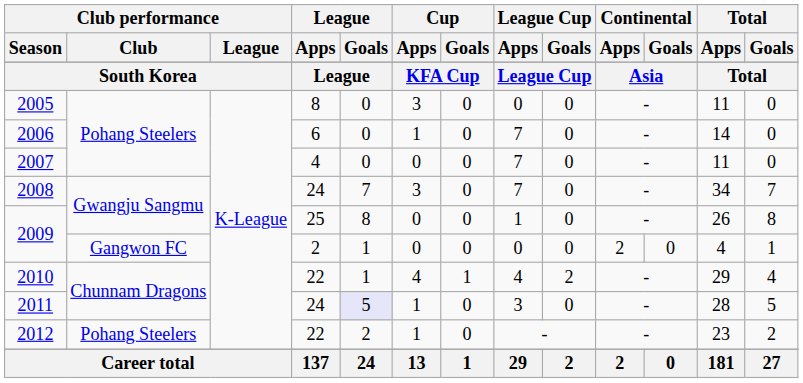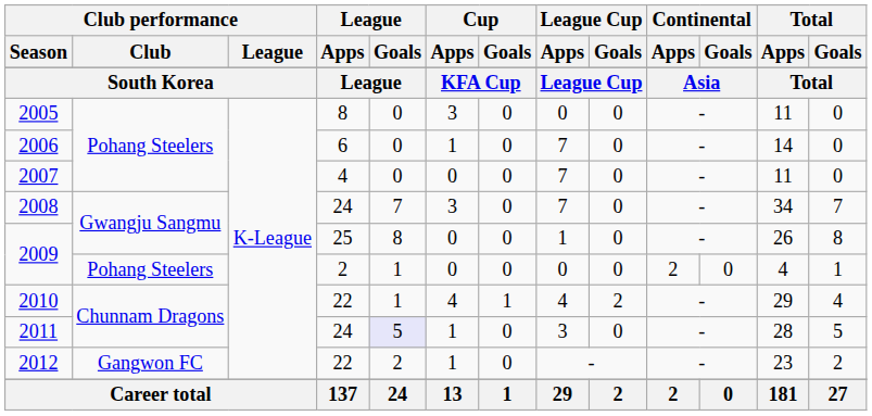 <table class="wikitable" style="text-align:center">
 <tr>
 <th colspan=3>Club performance</th>
 <th colspan=2>League</th>
 <th colspan=2>Cup</th>
 <th colspan=2>League Cup</th>
 <th colspan=2>Continental</th>
 <th colspan=2>Total</th>
 </tr>
 <tr>
 <th>Season</th>
 <th>Club</th>
 <th>League</th>
 <th>Apps</th>
 <th>Goals</th>
 <th>Apps</th>
 <th>Goals</th>
 <th>Apps</th>
 <th>Goals</th>
 <th>Apps</th>
 <th>Goals</th>
 <th>Apps</th>
 <th>Goals</th>
 </tr>
 <tr>
 </tr>
 <tr>
 <th colspan=3>South Korea</th>
 <th colspan=2>League</th>
 <th colspan=2><a href='#'>KFA Cup</a></th>
 <th colspan=2><a href='#'>League Cup</a></th>
 <th colspan=2><a href='#'>Asia</a></th>
 <th colspan=2>Total</th>
 </tr>
 <tr>
 <td><a href='#'>2005</a></td>
 <td rowspan="3"><a href='#'>Pohang Steelers</a></td>
 <td rowspan="9"><a href='#'>K-League</a></td>
 <td>8</td>
 <td>0</td>
 <td>3</td>
 <td>0</td>
 <td>0</td>
 <td>0</td>
 <td colspan="2">-</td>
 <td>11</td>
 <td>0</td>
 </tr>
 <tr>
 <td><a href='#'>2006</a></td>
 <td>6</td>
 <td>0</td>
 <td>1</td>
 <td>0</td>
 <td>7</td>
 <td>0</td>
 <td colspan="2">-</td>
 <td>14</td>
 <td>0</td>
 </tr>
 <tr>
 <td><a href='#'>2007</a></td>
 <td>4</td>
 <td>0</td>
 <td>0</td>
 <td>0</td>
 <td>7</td>
 <td>0</td>
 <td colspan="2">-</td>
 <td>11</td>
 <td>0</td>
 </tr>
 <tr>
 <td><a href='#'>2008</a></td>
 <td rowspan="2"><a href='#'>Gwangju Sangmu</a></td>
 <td>24</td>
 <td>7</td>
 <td>3</td>
 <td>0</td>
 <td>7</td>
 <td>0</td>
 <td colspan="2">-</td>
 <td>34</td>
 <td>7</td>
 </tr>
 <tr>
 <td rowspan="2"><a href='#'>2009</a></td>
 <td>25</td>
 <td>8</td>
 <td>0</td>
 <td>0</td>
 <td>1</td>
 <td>0</td>
 <td colspan="2">-</td>
 <td>26</td>
 <td>8</td>
 </tr>
 <tr>
-<td rowspan="1"><a href='#'>Gangwon FC</a></td>
+<td rowspan="1"><a href='#'>Pohang Steelers</a></td>
 <td>2</td>
 <td>1</td>
 <td>0</td>
 <td>0</td>
 <td>0</td>
 <td>0</td>
 <td>2</td>
 <td>0</td>
 <td>4</td>
 <td>1</td>
 </tr>
 <tr>
 <td><a href='#'>2010</a></td>
 <td rowspan="2"><a href='#'>Chunnam Dragons</a></td>
 <td>22</td>
 <td>1</td>
 <td>4</td>
 <td>1</td>
 <td>4</td>
 <td>2</td>
 <td colspan="2">-</td>
 <td>29</td>
 <td>4</td>
 </tr>
 <tr>
 <td><a href='#'>2011</a></td>
 <td>24</td>
 <td style="background: lavender;">5</td>
 <td>1</td>
 <td>0</td>
 <td>3</td>
 <td>0</td>
 <td colspan="2">-</td>
 <td>28</td>
 <td>5</td>
 </tr>
 <tr>
 <td><a href='#'>2012</a></td>
-<td rowspan="1"><a href='#'>Pohang Steelers</a></td>
+<td rowspan="1"><a href='#'>Gangwon FC</a></td>
 <td>22</td>
 <td>2</td>
 <td>1</td>
 <td>0</td>
 <td colspan="2">-</td>
 <td colspan="2">-</td>
 <td>23</td>
 <td>2</td>
 </tr>
 <tr>
 </tr>
 <tr>
 <th colspan=3>Career total</th>
 <th>137</th>
 <th>24</th>
 <th>13</th>
 <th>1</th>
 <th>29</th>
 <th>2</th>
 <th>2</th>
 <th>0</th>
 <th>181</th>
 <th>27</th>
 </tr>
 </table>
